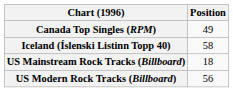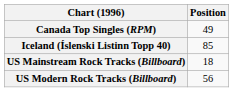 <table class="wikitable sortable plainrowheaders" style="text-align:center">
 <tr>
 <th>Chart (1996)</th>
 <th>Position</th>
 </tr>
 <tr>
 <th scope="row">Canada Top Singles (<em>RPM</em>)</th>
 <td>49</td>
 </tr>
 <tr>
 <th scope="row">Iceland (Íslenski Listinn Topp 40)</th>
-<td>58</td>
+<td>85</td>
 </tr>
 <tr>
 <th scope="row">US Mainstream Rock Tracks (<em>Billboard</em>)</th>
 <td>18</td>
 </tr>
 <tr>
 <th scope="row">US Modern Rock Tracks (<em>Billboard</em>)</th>
 <td>56</td>
 </tr>
 </table>
